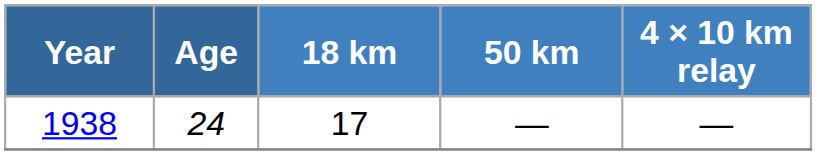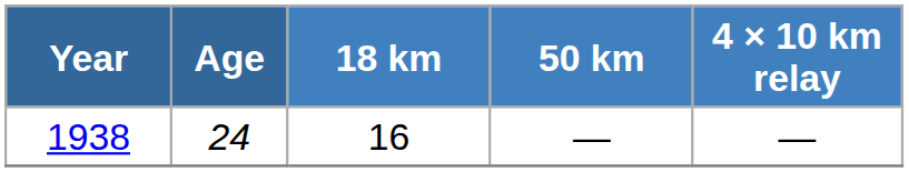 <table class="wikitable" style="font-size:95%; text-align:center; border:grey solid 1px; border-collapse:collapse; background:#ffffff;">
 <tr>
 <th style="background-color:#369; color:white; width:60px;"> Year </th>
 <th style="background-color:#369; color:white; width:40px;"> Age </th>
 <th style="background-color:#4180be; color:white; width:75px;"> 18 km </th>
 <th style="background-color:#4180be; color:white; width:75px;"> 50 km </th>
 <th style="background-color:#4180be; color:white; width:75px;"> 4 × 10 km <br> relay </th>
 </tr>
 <tr>
 <td><a href='#'>1938</a></td>
 <td><em>24</em></td>
-<td>17</td>
+<td>16</td>
 <td>—</td>
 <td>—</td>
 </tr>
 <tr>
 </tr>
 </table>
